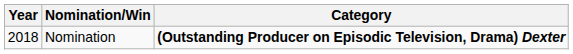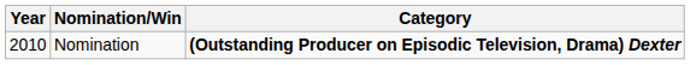 <table class="wikitable">
 <tr>
 <th>Year</th>
 <th>Nomination/Win</th>
 <th>Category</th>
 </tr>
 <tr>
-<td>2018</td>
+<td>2010</td>
 <td>Nomination</td>
 <td><strong>(Outstanding Producer on Episodic Television, Drama) <em>Dexter</em></strong></td>
 </tr>
 </table>
